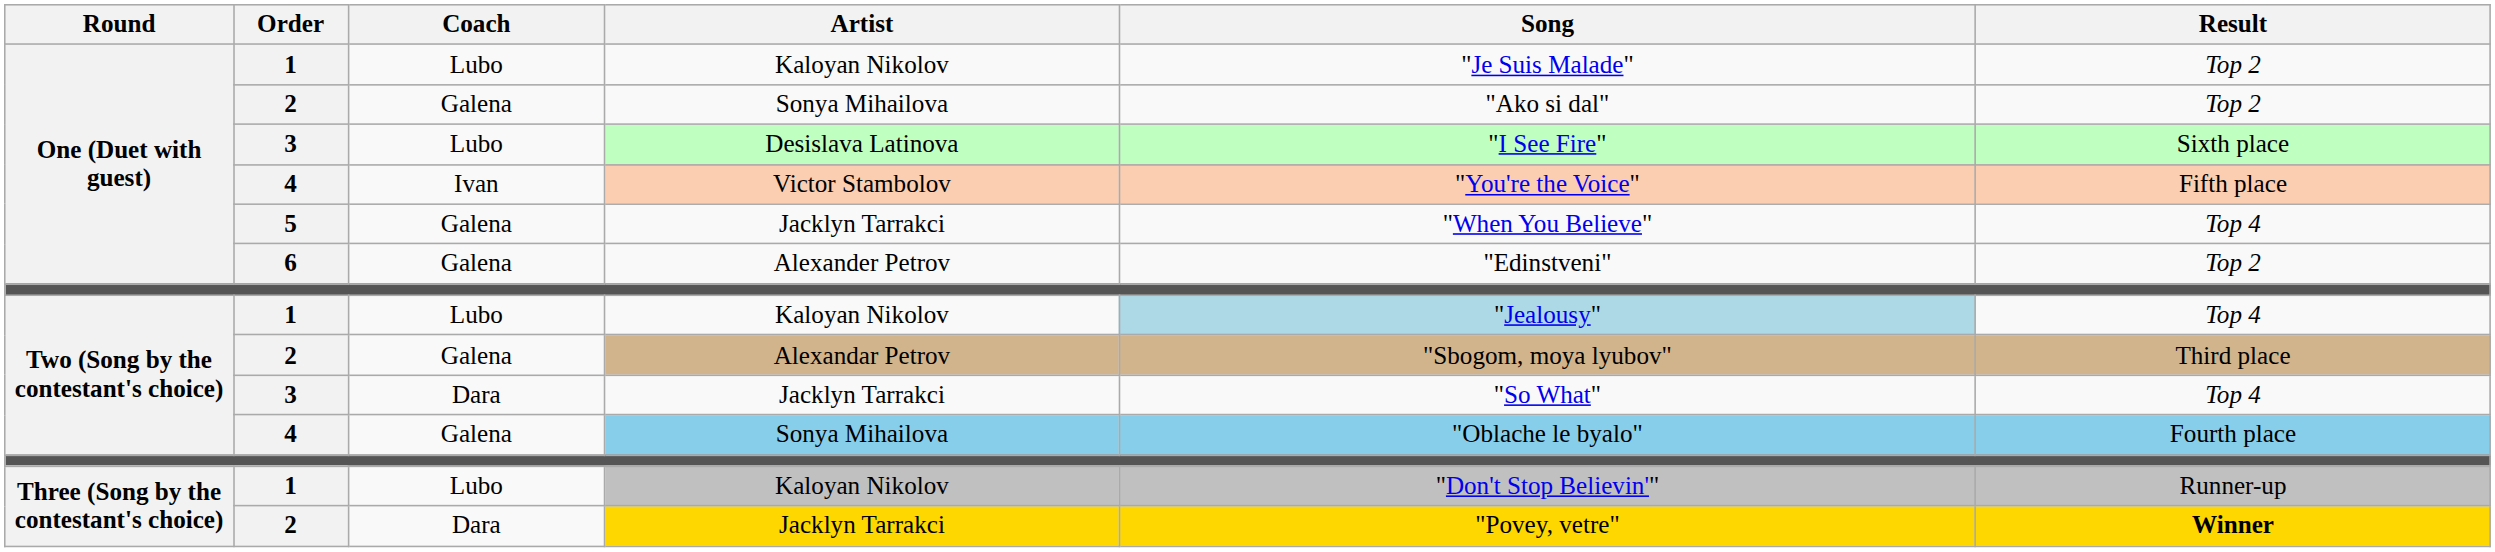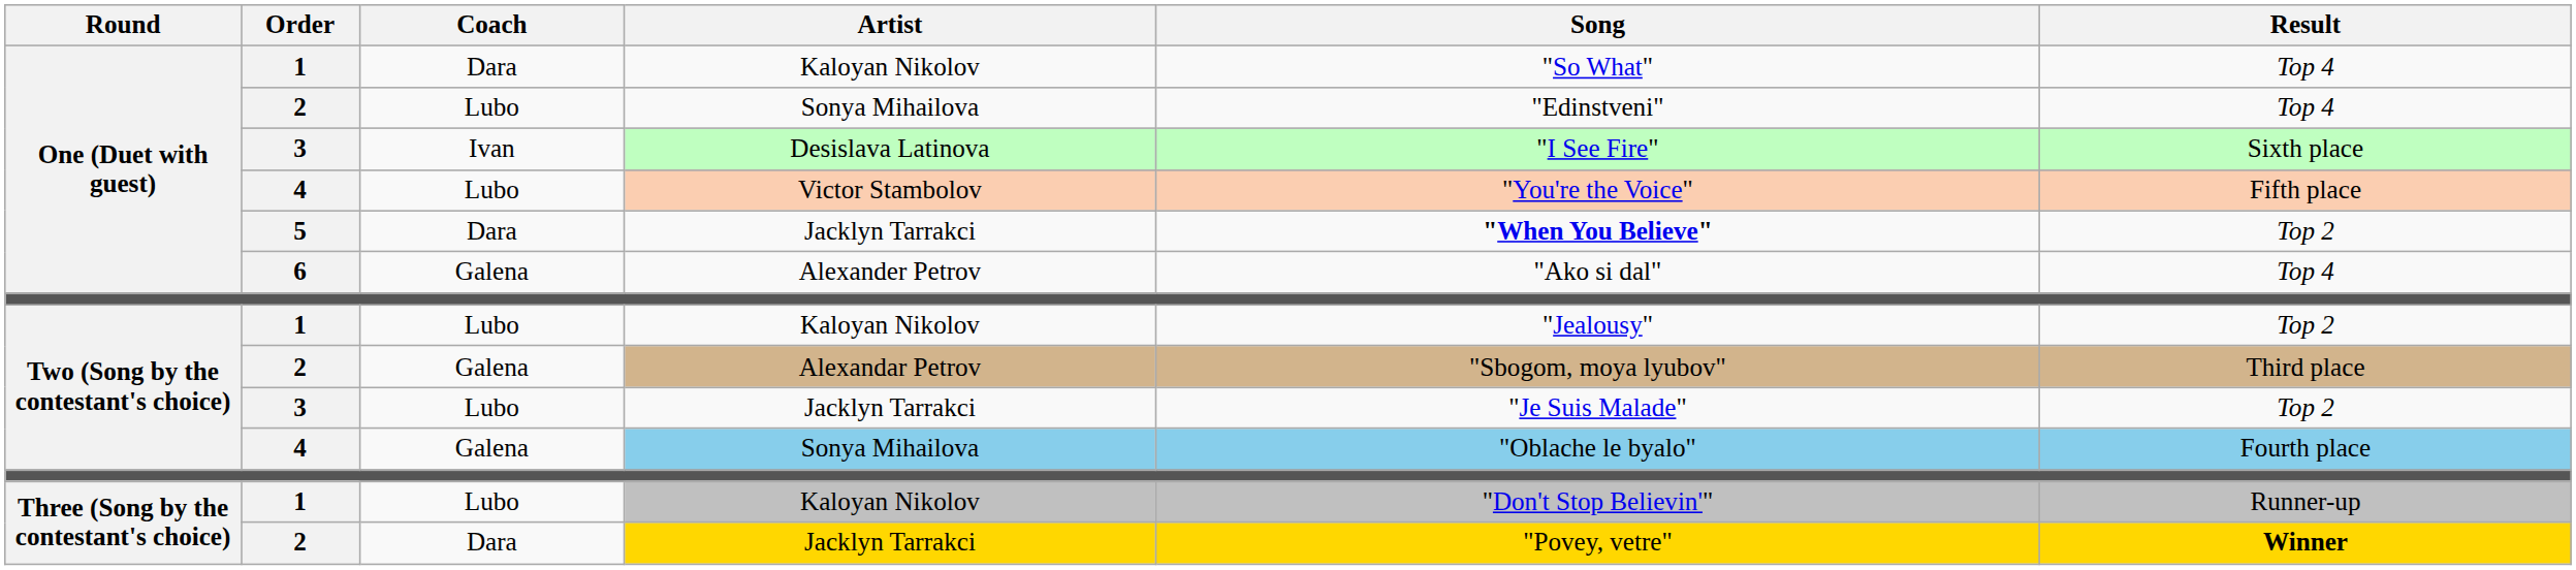 <table class="wikitable" style="text-align: center; width:100%">
 <tr>
 <th style="width:05%">Round</th>
 <th style="width:02%">Order</th>
 <th style="width:06%">Coach</th>
 <th style="width:12%">Artist</th>
 <th style="width:20%">Song</th>
 <th style="width:12%">Result</th>
 </tr>
 <tr>
 <th rowspan="6">One (Duet with guest)</th>
 <th>1</th>
-<td>Lubo</td>
+<td>Dara</td>
 <td>Kaloyan Nikolov </td>
-<td>"<a href='#'>Je Suis Malade</a>"</td>
-<td><em>Top 2</em></td>
+<td>"<a href='#'>So What</a>"</td>
+<td><em>Top 4</em></td>
 </tr>
 <tr>
 <th>2</th>
-<td>Galena</td>
+<td>Lubo</td>
 <td>Sonya Mihailova </td>
-<td>"Ako si dal"</td>
-<td><em>Top 2</em></td>
+<td>"Edinstveni"</td>
+<td><em>Top 4</em></td>
 </tr>
 <tr>
 <th>3</th>
-<td>Lubo</td>
+<td>Ivan</td>
 <td bgcolor="#BFFFC0">Desislava Latinova </td>
 <td bgcolor="#BFFFC0">"<a href='#'>I See Fire</a>"</td>
 <td bgcolor="#BFFFC0">Sixth place</td>
 </tr>
 <tr>
 <th>4</th>
-<td>Ivan</td>
+<td>Lubo</td>
 <td bgcolor="#fbceb1">Victor Stambolov </td>
 <td bgcolor="#fbceb1">"<a href='#'>You're the Voice</a>"</td>
 <td bgcolor="#fbceb1">Fifth place</td>
 </tr>
 <tr>
 <th>5</th>
-<td>Galena</td>
+<td>Dara</td>
 <td>Jacklyn Tarrakci </td>
-<td>"<a href='#'>When You Believe</a>"</td>
-<td><em>Top 4</em></td>
+<td><strong>"<a href='#'>When You Believe</a>"</strong></td>
+<td><em>Top 2</em></td>
 </tr>
 <tr>
 <th>6</th>
 <td>Galena</td>
 <td>Alexander Petrov </td>
-<td>"Edinstveni"</td>
-<td><em>Top 2</em></td>
+<td>"Ako si dal"</td>
+<td><em>Top 4</em></td>
 </tr>
 <tr>
 <th colspan="7" style="background:#555"></th>
 </tr>
 <tr>
 <th rowspan="4">Two (Song by the contestant's choice)</th>
 <th>1</th>
 <td>Lubo</td>
 <td>Kaloyan Nikolov</td>
-<td style="background: lightblue;">"<a href='#'>Jealousy</a>"</td>
-<td><em>Top 4</em></td>
+<td>"<a href='#'>Jealousy</a>"</td>
+<td><em>Top 2</em></td>
 </tr>
 <tr>
 <th>2</th>
 <td>Galena</td>
 <td bgcolor="tan">Alexandar Petrov</td>
 <td bgcolor="tan">"Sbogom, moya lyubov"</td>
 <td bgcolor="tan">Third place</td>
 </tr>
 <tr>
 <th>3</th>
-<td>Dara</td>
+<td>Lubo</td>
 <td>Jacklyn Tarrakci</td>
-<td>"<a href='#'>So What</a>"</td>
-<td><em>Top 4</em></td>
+<td>"<a href='#'>Je Suis Malade</a>"</td>
+<td><em>Top 2</em></td>
 </tr>
 <tr>
 <th>4</th>
 <td>Galena</td>
 <td bgcolor="skyblue">Sonya Mihailova</td>
 <td bgcolor="skyblue">"Oblache le byalo"</td>
 <td bgcolor="skyblue">Fourth place</td>
 </tr>
 <tr>
 <th colspan="7" style="background:#555"></th>
 </tr>
 <tr>
 <th rowspan="4">Three (Song by the contestant's choice)</th>
 <th>1</th>
 <td>Lubo</td>
 <td bgcolor="silver">Kaloyan Nikolov</td>
 <td bgcolor="silver">"<a href='#'>Don't Stop Believin'</a>"</td>
 <td bgcolor="silver">Runner-up</td>
 </tr>
 <tr>
 <th>2</th>
 <td>Dara</td>
 <td bgcolor="gold">Jacklyn Tarrakci</td>
 <td bgcolor="gold">"Povey, vetre"</td>
 <td bgcolor="gold"><strong>Winner</strong></td>
 </tr>
 </table>
